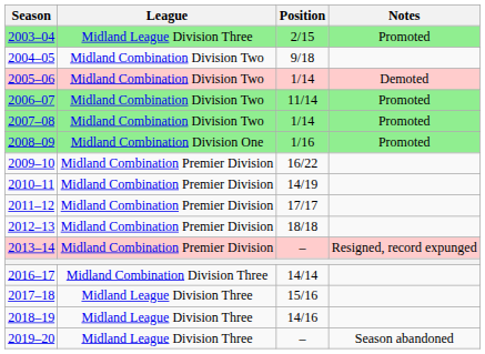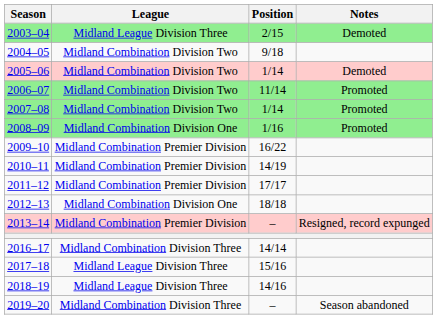 <table class="wikitable collapsible collapsed" style=text-align:center>
 <tr>
 <th>Season</th>
 <th>League</th>
 <th>Position</th>
 <th>Notes</th>
 </tr>
 <tr style="background: #90EE90">
 <td><a href='#'>2003–04</a></td>
 <td><a href='#'>Midland League</a> Division Three</td>
 <td>2/15</td>
-<td>Promoted</td>
+<td>Demoted</td>
 </tr>
 <tr>
 <td><a href='#'>2004–05</a></td>
 <td><a href='#'>Midland Combination</a> Division Two</td>
 <td>9/18</td>
 <td></td>
 </tr>
 <tr style="background:#fcc">
 <td><a href='#'>2005–06</a></td>
 <td><a href='#'>Midland Combination</a> Division Two</td>
 <td>1/14</td>
 <td>Demoted</td>
 </tr>
 <tr style="background: #90EE90">
 <td><a href='#'>2006–07</a></td>
 <td><a href='#'>Midland Combination</a> Division Two</td>
 <td>11/14</td>
 <td>Promoted</td>
 </tr>
 <tr style="background: #90EE90">
 <td><a href='#'>2007–08</a></td>
 <td><a href='#'>Midland Combination</a> Division Two</td>
 <td>1/14</td>
 <td>Promoted</td>
 </tr>
 <tr style="background: #90EE90">
 <td><a href='#'>2008–09</a></td>
 <td><a href='#'>Midland Combination</a> Division One</td>
 <td>1/16</td>
 <td>Promoted</td>
 </tr>
 <tr>
 <td><a href='#'>2009–10</a></td>
 <td><a href='#'>Midland Combination</a> Premier Division</td>
 <td>16/22</td>
 <td></td>
 </tr>
 <tr>
 <td><a href='#'>2010–11</a></td>
 <td><a href='#'>Midland Combination</a> Premier Division</td>
 <td>14/19</td>
 <td></td>
 </tr>
 <tr>
 <td><a href='#'>2011–12</a></td>
 <td><a href='#'>Midland Combination</a> Premier Division</td>
 <td>17/17</td>
 <td></td>
 </tr>
 <tr>
 <td><a href='#'>2012–13</a></td>
-<td><a href='#'>Midland Combination</a> Premier Division</td>
+<td><a href='#'>Midland Combination</a> Division One</td>
 <td>18/18</td>
 <td></td>
 </tr>
 <tr style="background:#fcc">
 <td><a href='#'>2013–14</a></td>
 <td><a href='#'>Midland Combination</a> Premier Division</td>
 <td>–</td>
 <td>Resigned, record expunged</td>
 </tr>
 <tr>
 <th colspan=4></th>
 </tr>
 <tr>
 <td><a href='#'>2016–17</a></td>
 <td><a href='#'>Midland Combination</a> Division Three</td>
 <td>14/14</td>
 <td></td>
 </tr>
 <tr>
 <td><a href='#'>2017–18</a></td>
 <td><a href='#'>Midland League</a> Division Three</td>
 <td>15/16</td>
 <td></td>
 </tr>
 <tr>
 <td><a href='#'>2018–19</a></td>
 <td><a href='#'>Midland League</a> Division Three</td>
 <td>14/16</td>
 <td></td>
 </tr>
 <tr>
 <td><a href='#'>2019–20</a></td>
-<td><a href='#'>Midland League</a> Division Three</td>
+<td><a href='#'>Midland Combination</a> Division Three</td>
 <td>–</td>
 <td>Season abandoned</td>
 </tr>
 </table>
